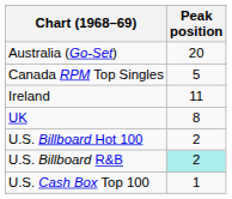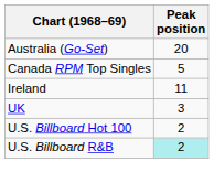 <table class="wikitable sortable">
 <tr>
 <th align="left">Chart (1968–69)</th>
 <th align="left">Peak<br>position</th>
 </tr>
 <tr>
 <td>Australia (<em><a href='#'>Go-Set</a></em>)</td>
 <td style="text-align:center;">20</td>
 </tr>
 <tr>
 <td align="left">Canada <em><a href='#'>RPM</a></em> Top Singles</td>
 <td style="text-align:center;">5</td>
 </tr>
 <tr>
 <td align="left">Ireland</td>
 <td style="text-align:center;">11</td>
 </tr>
 <tr>
 <td align="left"><a href='#'>UK</a></td>
-<td style="text-align:center;">8</td>
+<td style="text-align:center;">3</td>
 </tr>
 <tr>
 <td align="left">U.S. <a href='#'><em>Billboard</em> Hot 100</a></td>
 <td style="text-align:center;">2</td>
 </tr>
 <tr>
 <td align="left">U.S. <em>Billboard</em> <a href='#'>R&B</a></td>
 <td style="background: paleturquoise; text-align:center;">2</td>
 </tr>
-<tr>
-<td align="left">U.S. <em><a href='#'>Cash Box</a></em> Top 100</td>
-<td style="text-align:center;">1</td>
-</tr>
 </table>
